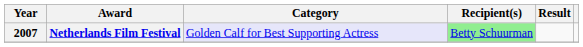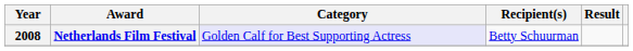 <table class="wikitable sortable plainrowheaders">
 <tr>
 <th scope="col" ! style="width:50px;">Year</th>
 <th scope="col" data-sort-type="date">Award</th>
 <th scope="col" ! style="width:350px;">Category</th>
 <th scope="col">Recipient(s)</th>
 <th scope="col">Result</th>
 <th scope="col" class="unsortable"></th>
 </tr>
 <tr>
-<th scope="row">2007</th>
+<th scope="row">2008</th>
 <th scope="row"><a href='#'>Netherlands Film Festival</a></th>
 <td style="background: lavender;"><a href='#'>Golden Calf for Best Supporting Actress</a></td>
-<td style="background: lightgreen;"><a href='#'>Betty Schuurman</a></td>
+<td><a href='#'>Betty Schuurman</a></td>
 <td></td>
 <td></td>
 </tr>
 <tr>
 </tr>
 </table>
